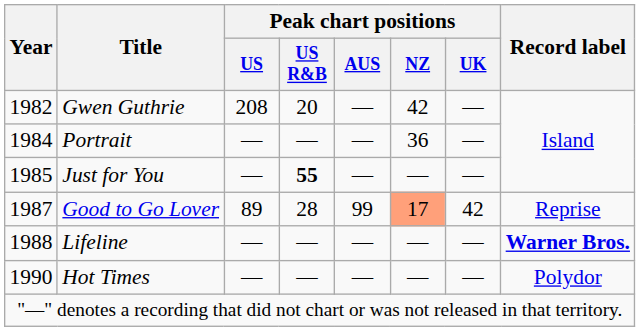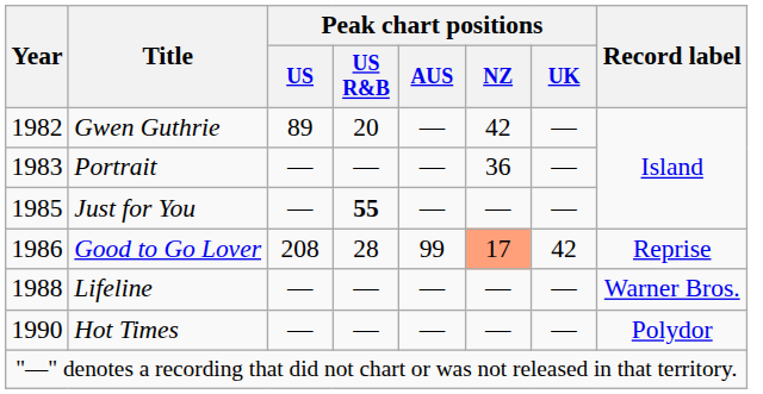 <table class="wikitable" style="text-align:center;">
 <tr>
 <th rowspan="2">Year</th>
 <th rowspan="2">Title</th>
 <th colspan="5">Peak chart positions</th>
 <th rowspan="2">Record label</th>
 </tr>
 <tr style="font-size:smaller;">
 <th width="35"><a href='#'>US</a><br></th>
 <th width="35"><a href='#'>US<br>R&B</a><br></th>
 <th width="35"><a href='#'>AUS</a><br></th>
 <th width="35"><a href='#'>NZ</a><br></th>
 <th width="35"><a href='#'>UK</a><br></th>
 </tr>
 <tr>
 <td rowspan="1">1982</td>
 <td align="left"><em>Gwen Guthrie</em></td>
-<td>208</td>
+<td>89</td>
 <td>20</td>
 <td>—</td>
 <td>42</td>
 <td>—</td>
 <td rowspan="3"><a href='#'>Island</a></td>
 </tr>
 <tr>
-<td rowspan="1">1984</td>
+<td rowspan="1">1983</td>
 <td align="left"><em>Portrait</em></td>
 <td>—</td>
 <td>—</td>
 <td>—</td>
 <td>36</td>
 <td>—</td>
 </tr>
 <tr>
 <td rowspan="1">1985</td>
 <td align="left"><em>Just for You</em></td>
 <td>—</td>
 <td><strong>55</strong></td>
 <td>—</td>
 <td>—</td>
 <td>—</td>
 </tr>
 <tr>
-<td rowspan="1">1987</td>
+<td rowspan="1">1986</td>
 <td align="left"><em><a href='#'>Good to Go Lover</a></em></td>
-<td>89</td>
+<td>208</td>
 <td>28</td>
 <td>99</td>
 <td style="background: lightsalmon;">17</td>
 <td>42</td>
 <td rowspan="1"><a href='#'>Reprise</a></td>
 </tr>
 <tr>
 <td rowspan="1">1988</td>
 <td align="left"><em>Lifeline</em></td>
 <td>—</td>
 <td>—</td>
 <td>—</td>
 <td>—</td>
 <td>—</td>
-<td rowspan="1"><strong><a href='#'>Warner Bros.</a></strong></td>
+<td rowspan="1"><a href='#'>Warner Bros.</a></td>
 </tr>
 <tr>
 <td rowspan="1">1990</td>
 <td align="left"><em>Hot Times</em></td>
 <td>—</td>
 <td>—</td>
 <td>—</td>
 <td>—</td>
 <td>—</td>
 <td rowspan="1"><a href='#'>Polydor</a></td>
 </tr>
 <tr>
 <td colspan="15" style="font-size:90%">"—" denotes a recording that did not chart or was not released in that territory.</td>
 </tr>
 </table>
